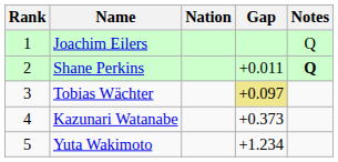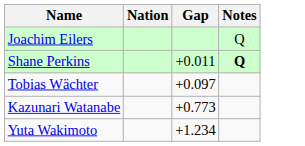 <table class="wikitable sortable" style="text-align:center">
 <tr>
-<th>Rank</th>
 <th>Name</th>
 <th>Nation</th>
 <th>Gap</th>
 <th>Notes</th>
 </tr>
 <tr bgcolor=ccffcc>
-<td>1</td>
 <td align=left><a href='#'>Joachim Eilers</a></td>
 <td align=left></td>
 <td></td>
 <td>Q</td>
 </tr>
 <tr bgcolor=ccffcc>
-<td>2</td>
 <td align=left><a href='#'>Shane Perkins</a></td>
 <td align=left></td>
 <td>+0.011</td>
 <td><strong>Q</strong></td>
 </tr>
 <tr>
-<td>3</td>
 <td align=left><a href='#'>Tobias Wächter</a></td>
 <td align=left></td>
-<td style="background: khaki;">+0.097</td>
+<td>+0.097</td>
 <td></td>
 </tr>
 <tr>
-<td>4</td>
 <td align=left><a href='#'>Kazunari Watanabe</a></td>
 <td align=left></td>
-<td>+0.373</td>
+<td>+0.773</td>
 <td></td>
 </tr>
 <tr>
-<td>5</td>
 <td align=left><a href='#'>Yuta Wakimoto</a></td>
 <td align=left></td>
 <td>+1.234</td>
 <td></td>
 </tr>
 </table>
